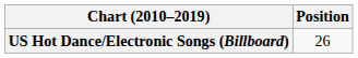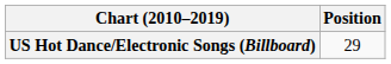 <table class="wikitable plainrowheaders" style="text-align:center">
 <tr>
 <th scope="col">Chart (2010–2019)</th>
 <th scope="col">Position</th>
 </tr>
 <tr>
 <th scope="row">US Hot Dance/Electronic Songs (<em>Billboard</em>)</th>
-<td>26</td>
+<td>29</td>
 </tr>
 </table>
